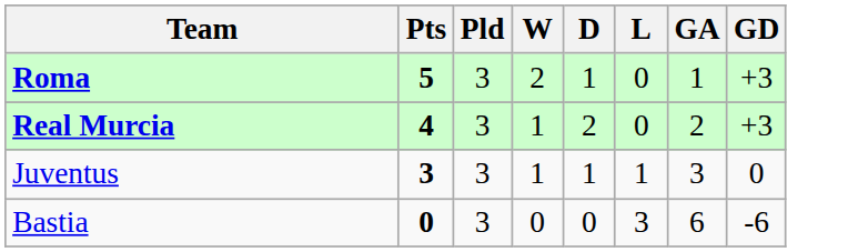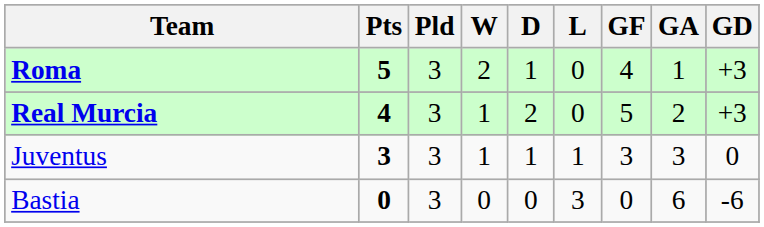 <table class="wikitable" style="text-align:center;">
 <tr>
 <th width=200>Team</th>
 <th width=20>Pts</th>
 <th width=20>Pld</th>
 <th width=20>W</th>
 <th width=20>D</th>
 <th width=20>L</th>
+<th width=20>GF</th>
 <th width=20>GA</th>
 <th width=20>GD</th>
 </tr>
 <tr style="background:#ccffcc">
 <td style="text-align:left"><strong> <a href='#'>Roma</a></strong></td>
 <td><strong>5</strong></td>
 <td>3</td>
 <td>2</td>
 <td>1</td>
 <td>0</td>
+<td>4</td>
 <td>1</td>
 <td>+3</td>
 </tr>
 <tr style="background:#ccffcc">
 <td style="text-align:left"><strong> <a href='#'>Real Murcia</a></strong></td>
 <td><strong>4</strong></td>
 <td>3</td>
 <td>1</td>
 <td>2</td>
 <td>0</td>
+<td>5</td>
 <td>2</td>
 <td>+3</td>
 </tr>
 <tr>
 <td style="text-align:left"> <a href='#'>Juventus</a></td>
 <td><strong>3</strong></td>
 <td>3</td>
 <td>1</td>
 <td>1</td>
 <td>1</td>
 <td>3</td>
+<td>3</td>
 <td>0</td>
 </tr>
 <tr>
 <td style="text-align:left"> <a href='#'>Bastia</a></td>
 <td><strong>0</strong></td>
 <td>3</td>
 <td>0</td>
 <td>0</td>
 <td>3</td>
+<td>0</td>
 <td>6</td>
 <td>-6</td>
 </tr>
 </table>
